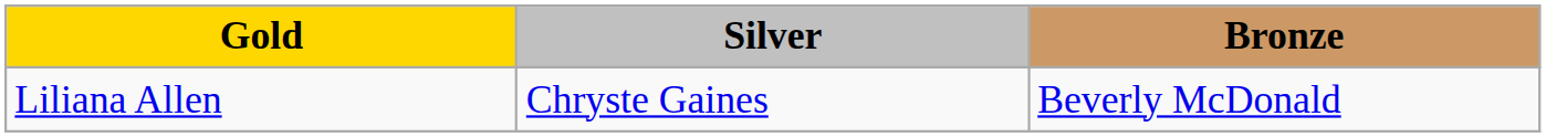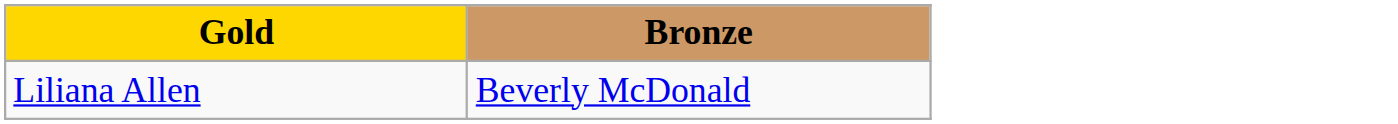 <table class="wikitable" style="text-align:left">
 <tr align="center">
 <td width=200 bgcolor=gold><strong>Gold</strong></td>
-<td width=200 bgcolor=silver><strong>Silver</strong></td>
 <td width=200 bgcolor=CC9966><strong>Bronze</strong></td>
 </tr>
 <tr>
 <td><a href='#'>Liliana Allen</a><br><em></em></td>
-<td><a href='#'>Chryste Gaines</a><br><em></em></td>
 <td><a href='#'>Beverly McDonald</a><br><em></em></td>
 </tr>
 </table>
